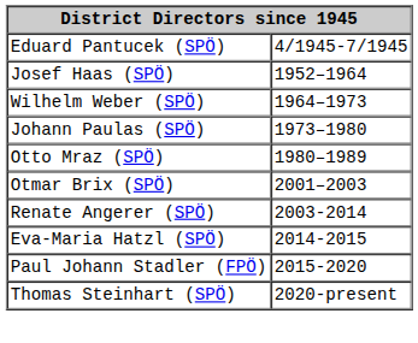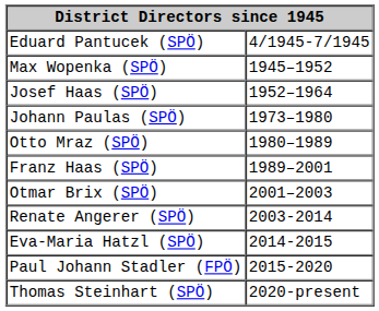 <table border="1" cellpadding="2" cellspacing="0" align="right" style="margin-left:1em;">
 <tr --- bgcolor="#CCCCCC">
 <th colspan="2">District Directors since 1945</th>
 </tr>
 <tr --- bgcolor="#FFFFFF">
 <td>Eduard Pantucek (<a href='#'>SPÖ</a>)</td>
 <td>4/1945-7/1945</td>
 </tr>
 <tr --- bgcolor="#FFFFFF">
+<td>Max Wopenka (<a href='#'>SPÖ</a>)</td>
+<td>1945–1952</td>
+</tr>
+<tr --- bgcolor="#FFFFFF">
 <td>Josef Haas (<a href='#'>SPÖ</a>)</td>
 <td>1952–1964</td>
-</tr>
-<tr --- bgcolor="#FFFFFF">
-<td>Wilhelm Weber (<a href='#'>SPÖ</a>)</td>
-<td>1964–1973</td>
 </tr>
 <tr --- bgcolor="#FFFFFF">
 <td>Johann Paulas (<a href='#'>SPÖ</a>)</td>
 <td>1973–1980</td>
 </tr>
 <tr --- bgcolor="#FFFFFF">
 <td>Otto Mraz (<a href='#'>SPÖ</a>)</td>
 <td>1980–1989</td>
+</tr>
+<tr --- bgcolor="#FFFFFF">
+<td>Franz Haas (<a href='#'>SPÖ</a>)</td>
+<td>1989–2001</td>
 </tr>
 <tr --- bgcolor="#FFFFFF">
 <td>Otmar Brix (<a href='#'>SPÖ</a>)</td>
 <td>2001–2003</td>
 </tr>
 <tr --- bgcolor="#FFFFFF">
 <td>Renate Angerer (<a href='#'>SPÖ</a>)</td>
 <td>2003-2014</td>
 </tr>
 <tr --- bgcolor="#FFFFFF">
 <td>Eva-Maria Hatzl (<a href='#'>SPÖ</a>)</td>
 <td>2014-2015</td>
 </tr>
 <tr --- bgcolor="#FFFFFF">
 <td>Paul Johann Stadler (<a href='#'>FPÖ</a>)</td>
 <td>2015-2020</td>
 </tr>
 <tr --- bgcolor="#FFFFFF">
 <td>Thomas Steinhart (<a href='#'>SPÖ</a>)</td>
 <td>2020-present</td>
 </tr>
 <tr --- bgcolor="#FFFFFF">
 </tr>
 </table>
